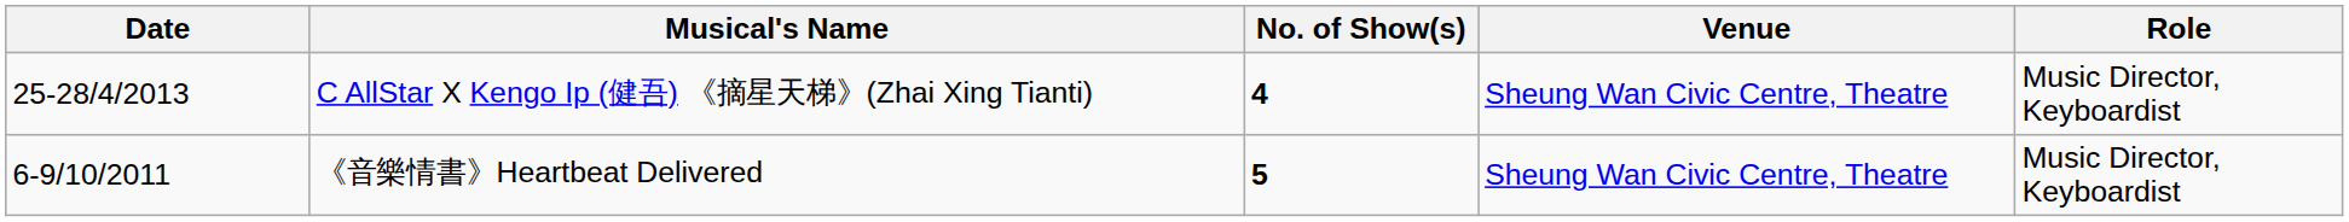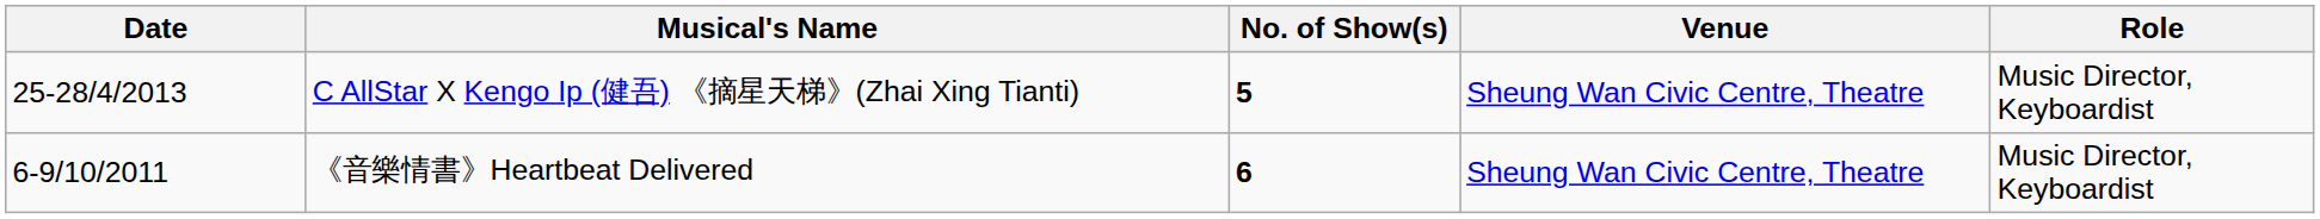 <table class="wikitable">
 <tr>
 <th style="width:13%">Date</th>
 <th style="width:40%">Musical's Name</th>
 <th style="width:10%">No. of Show(s)</th>
 <th style="width:23%">Venue</th>
 <th style="width:14%">Role</th>
 </tr>
 <tr>
 <td>25-28/4/2013</td>
 <td><a href='#'>C AllStar</a> X <a href='#'>Kengo Ip (健吾)</a> 《摘星天梯》(Zhai Xing Tianti) </td>
-<td><strong>4</strong></td>
+<td><strong>5</strong></td>
 <td><a href='#'>Sheung Wan Civic Centre, Theatre</a></td>
 <td>Music Director, Keyboardist</td>
 </tr>
 <tr>
 <td>6-9/10/2011</td>
 <td>《音樂情書》Heartbeat Delivered </td>
-<td><strong>5</strong></td>
+<td><strong>6</strong></td>
 <td><a href='#'>Sheung Wan Civic Centre, Theatre</a></td>
 <td>Music Director, Keyboardist</td>
 </tr>
 </table>
